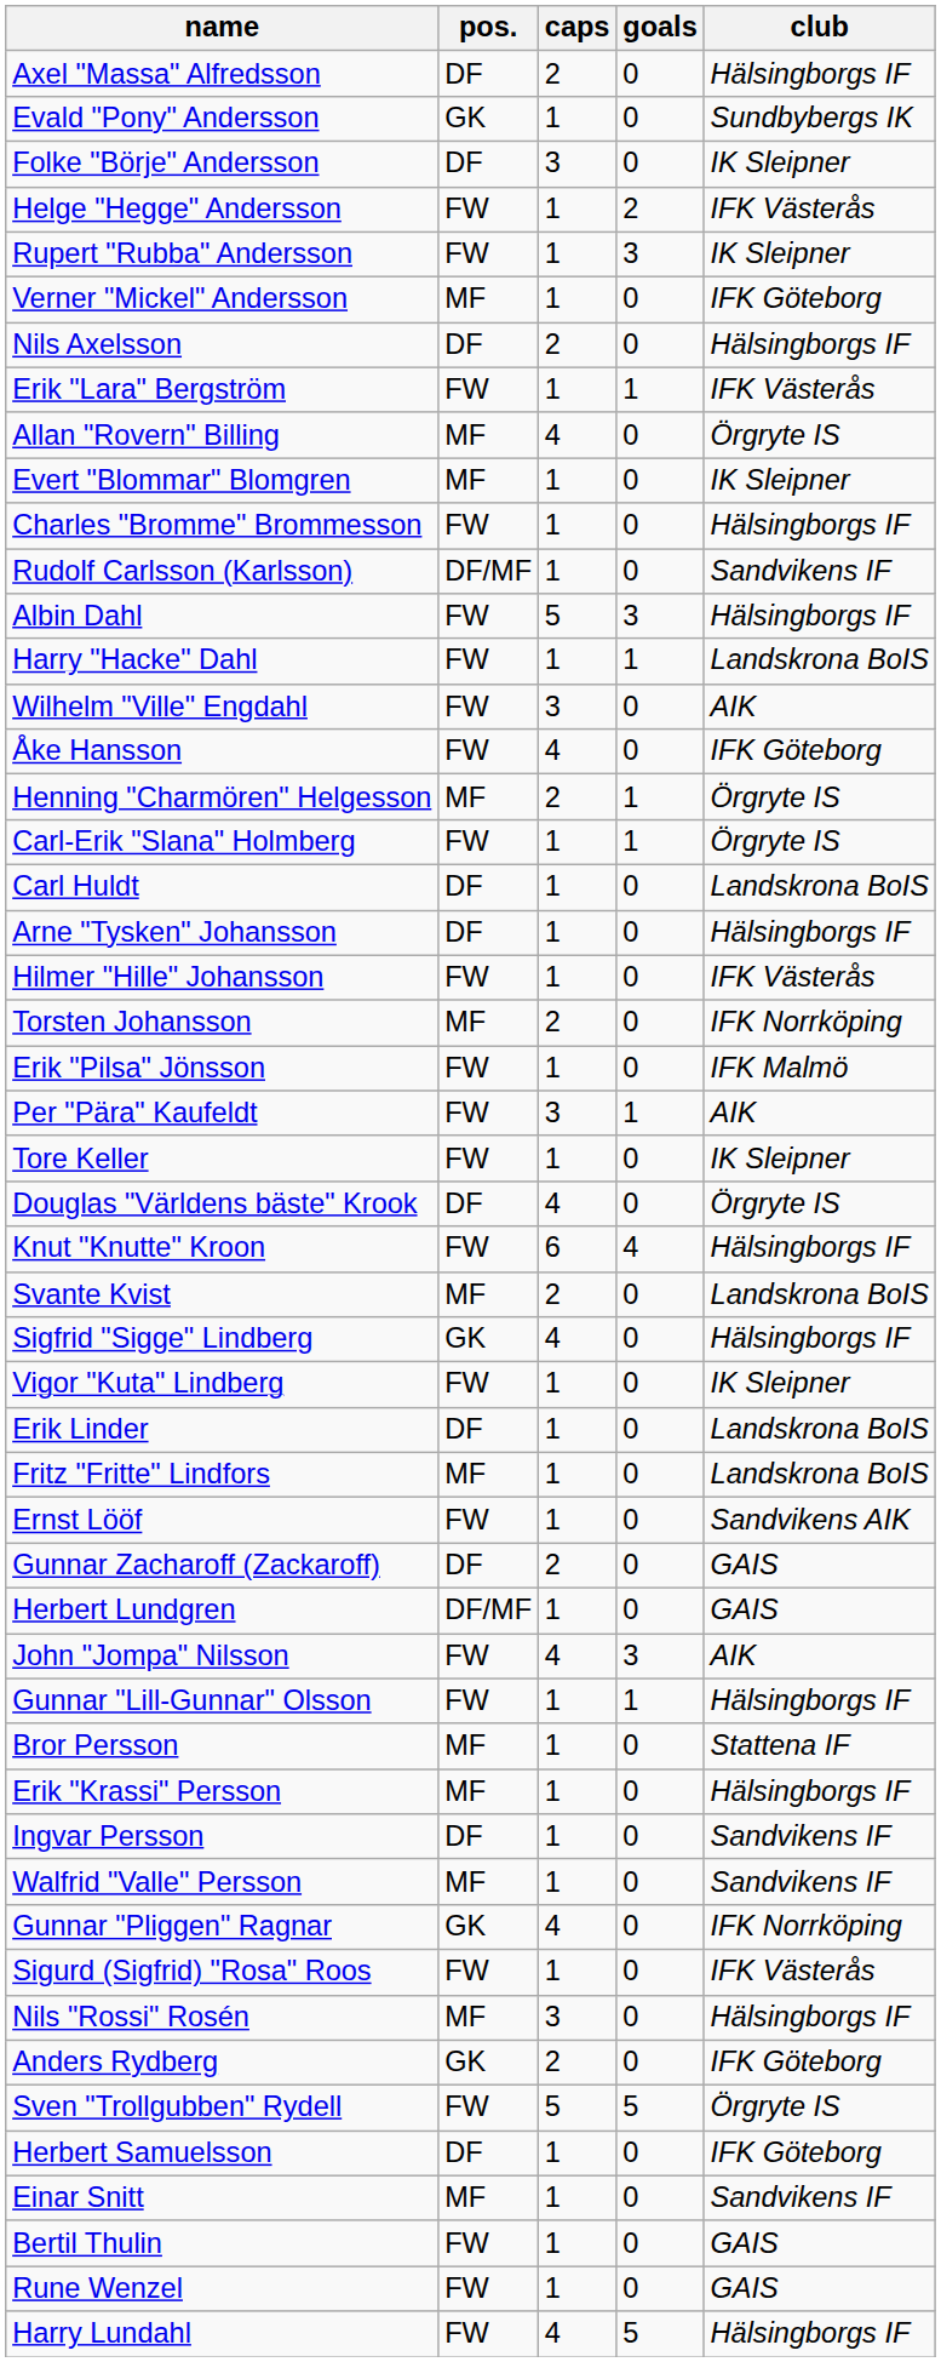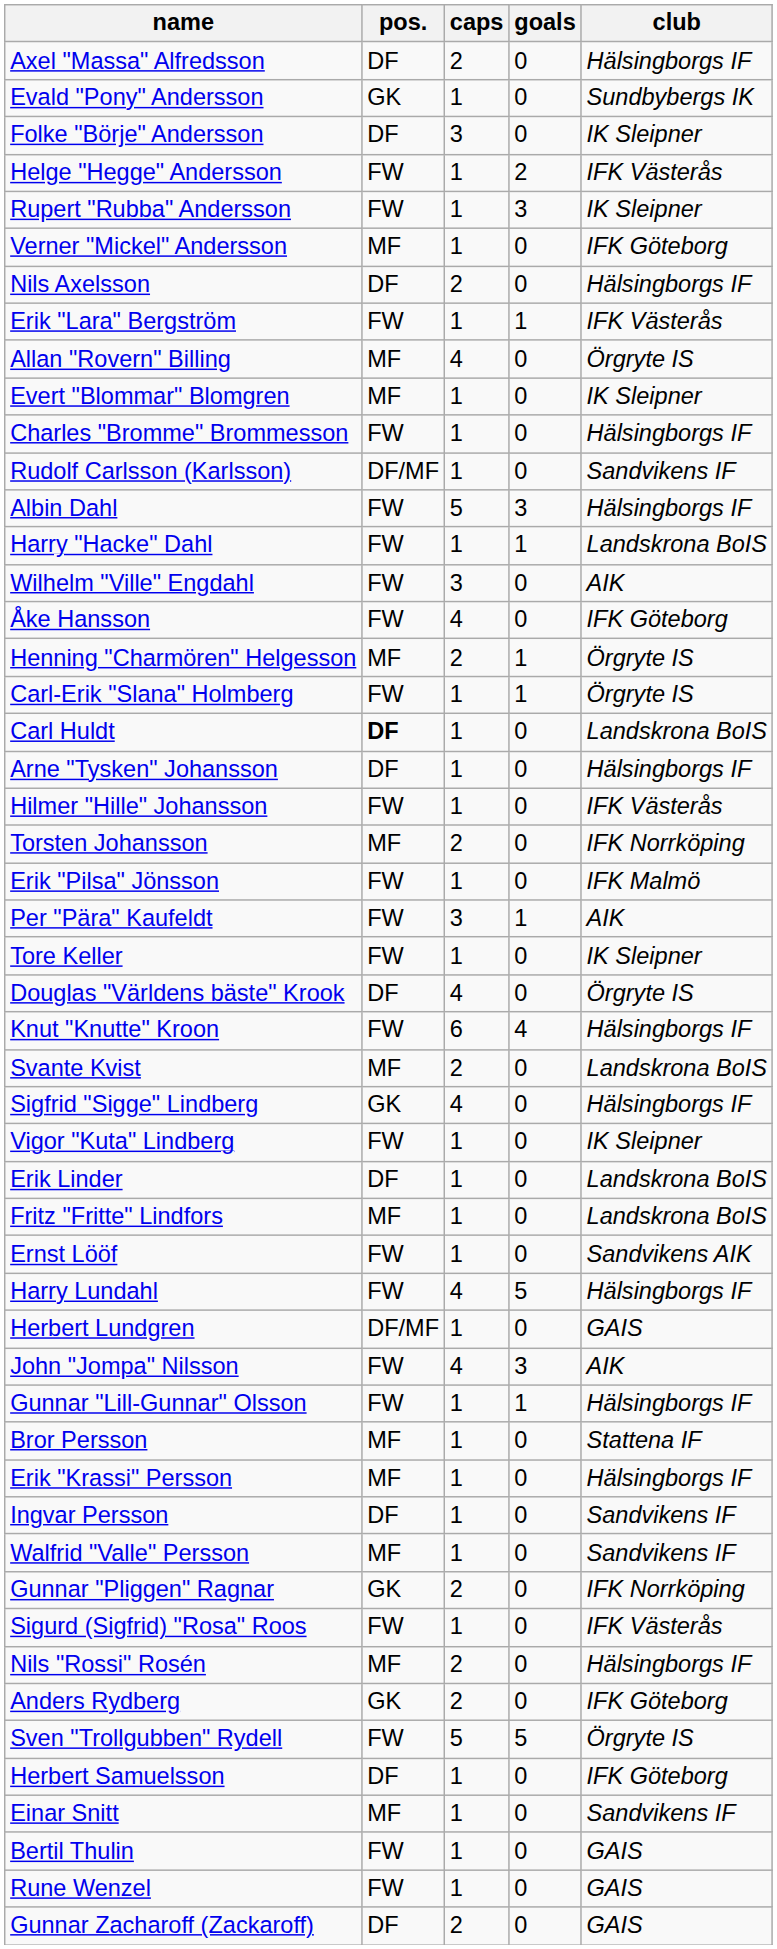 <table class="wikitable" border="1">
 <tr>
 <th>name</th>
 <th>pos.</th>
 <th>caps</th>
 <th>goals</th>
 <th>club</th>
 </tr>
 <tr>
 <td><a href='#'>Axel "Massa" Alfredsson</a></td>
 <td>DF</td>
 <td>2</td>
 <td>0</td>
 <td><em>Hälsingborgs IF</em></td>
 </tr>
 <tr>
 <td><a href='#'>Evald "Pony" Andersson</a></td>
 <td>GK</td>
 <td>1</td>
 <td>0</td>
 <td><em>Sundbybergs IK</em></td>
 </tr>
 <tr>
 <td><a href='#'>Folke "Börje" Andersson</a></td>
 <td>DF</td>
 <td>3</td>
 <td>0</td>
 <td><em>IK Sleipner</em></td>
 </tr>
 <tr>
 <td><a href='#'>Helge "Hegge" Andersson</a></td>
 <td>FW</td>
 <td>1</td>
 <td>2</td>
 <td><em>IFK Västerås</em></td>
 </tr>
 <tr>
 <td><a href='#'>Rupert "Rubba" Andersson</a></td>
 <td>FW</td>
 <td>1</td>
 <td>3</td>
 <td><em>IK Sleipner</em></td>
 </tr>
 <tr>
 <td><a href='#'>Verner "Mickel" Andersson</a></td>
 <td>MF</td>
 <td>1</td>
 <td>0</td>
 <td><em>IFK Göteborg</em></td>
 </tr>
 <tr>
 <td><a href='#'>Nils Axelsson</a></td>
 <td>DF</td>
 <td>2</td>
 <td>0</td>
 <td><em>Hälsingborgs IF</em></td>
 </tr>
 <tr>
 <td><a href='#'>Erik "Lara" Bergström</a></td>
 <td>FW</td>
 <td>1</td>
 <td>1</td>
 <td><em>IFK Västerås</em></td>
 </tr>
 <tr>
 <td><a href='#'>Allan "Rovern" Billing</a></td>
 <td>MF</td>
 <td>4</td>
 <td>0</td>
 <td><em>Örgryte IS</em></td>
 </tr>
 <tr>
 <td><a href='#'>Evert "Blommar" Blomgren</a></td>
 <td>MF</td>
 <td>1</td>
 <td>0</td>
 <td><em>IK Sleipner</em></td>
 </tr>
 <tr>
 <td><a href='#'>Charles "Bromme" Brommesson</a></td>
 <td>FW</td>
 <td>1</td>
 <td>0</td>
 <td><em>Hälsingborgs IF</em></td>
 </tr>
 <tr>
 <td><a href='#'>Rudolf Carlsson (Karlsson)</a></td>
 <td>DF/MF</td>
 <td>1</td>
 <td>0</td>
 <td><em>Sandvikens IF</em></td>
 </tr>
 <tr>
 <td><a href='#'>Albin Dahl</a></td>
 <td>FW</td>
 <td>5</td>
 <td>3</td>
 <td><em>Hälsingborgs IF</em></td>
 </tr>
 <tr>
 <td><a href='#'>Harry "Hacke" Dahl</a></td>
 <td>FW</td>
 <td>1</td>
 <td>1</td>
 <td><em>Landskrona BoIS</em></td>
 </tr>
 <tr>
 <td><a href='#'>Wilhelm "Ville" Engdahl</a></td>
 <td>FW</td>
 <td>3</td>
 <td>0</td>
 <td><em>AIK</em></td>
 </tr>
 <tr>
 <td><a href='#'>Åke Hansson</a></td>
 <td>FW</td>
 <td>4</td>
 <td>0</td>
 <td><em>IFK Göteborg</em></td>
 </tr>
 <tr>
 <td><a href='#'>Henning "Charmören" Helgesson</a></td>
 <td>MF</td>
 <td>2</td>
 <td>1</td>
 <td><em>Örgryte IS</em></td>
 </tr>
 <tr>
 <td><a href='#'>Carl-Erik "Slana" Holmberg</a></td>
 <td>FW</td>
 <td>1</td>
 <td>1</td>
 <td><em>Örgryte IS</em></td>
 </tr>
 <tr>
 <td><a href='#'>Carl Huldt</a></td>
-<td>DF</td>
+<td><strong>DF</strong></td>
 <td>1</td>
 <td>0</td>
 <td><em>Landskrona BoIS</em></td>
 </tr>
 <tr>
 <td><a href='#'>Arne "Tysken" Johansson</a></td>
 <td>DF</td>
 <td>1</td>
 <td>0</td>
 <td><em>Hälsingborgs IF</em></td>
 </tr>
 <tr>
 <td><a href='#'>Hilmer "Hille" Johansson</a></td>
 <td>FW</td>
 <td>1</td>
 <td>0</td>
 <td><em>IFK Västerås</em></td>
 </tr>
 <tr>
 <td><a href='#'>Torsten Johansson</a></td>
 <td>MF</td>
 <td>2</td>
 <td>0</td>
 <td><em>IFK Norrköping</em></td>
 </tr>
 <tr>
 <td><a href='#'>Erik "Pilsa" Jönsson</a></td>
 <td>FW</td>
 <td>1</td>
 <td>0</td>
 <td><em>IFK Malmö</em></td>
 </tr>
 <tr>
 <td><a href='#'>Per "Pära" Kaufeldt</a></td>
 <td>FW</td>
 <td>3</td>
 <td>1</td>
 <td><em>AIK</em></td>
 </tr>
 <tr>
 <td><a href='#'>Tore Keller</a></td>
 <td>FW</td>
 <td>1</td>
 <td>0</td>
 <td><em>IK Sleipner</em></td>
 </tr>
 <tr>
 <td><a href='#'>Douglas "Världens bäste" Krook</a></td>
 <td>DF</td>
 <td>4</td>
 <td>0</td>
 <td><em>Örgryte IS</em></td>
 </tr>
 <tr>
 <td><a href='#'>Knut "Knutte" Kroon</a></td>
 <td>FW</td>
 <td>6</td>
 <td>4</td>
 <td><em>Hälsingborgs IF</em></td>
 </tr>
 <tr>
 <td><a href='#'>Svante Kvist</a></td>
 <td>MF</td>
 <td>2</td>
 <td>0</td>
 <td><em>Landskrona BoIS</em></td>
 </tr>
 <tr>
 <td><a href='#'>Sigfrid "Sigge" Lindberg</a></td>
 <td>GK</td>
 <td>4</td>
 <td>0</td>
 <td><em>Hälsingborgs IF</em></td>
 </tr>
 <tr>
 <td><a href='#'>Vigor "Kuta" Lindberg</a></td>
 <td>FW</td>
 <td>1</td>
 <td>0</td>
 <td><em>IK Sleipner</em></td>
 </tr>
 <tr>
 <td><a href='#'>Erik Linder</a></td>
 <td>DF</td>
 <td>1</td>
 <td>0</td>
 <td><em>Landskrona BoIS</em></td>
 </tr>
 <tr>
 <td><a href='#'>Fritz "Fritte" Lindfors</a></td>
 <td>MF</td>
 <td>1</td>
 <td>0</td>
 <td><em>Landskrona BoIS</em></td>
 </tr>
 <tr>
 <td><a href='#'>Ernst Lööf</a></td>
 <td>FW</td>
 <td>1</td>
 <td>0</td>
 <td><em>Sandvikens AIK</em></td>
 </tr>
 <tr>
-<td><a href='#'>Gunnar Zacharoff (Zackaroff)</a></td>
-<td>DF</td>
-<td>2</td>
-<td>0</td>
-<td><em>GAIS</em></td>
+<td><a href='#'>Harry Lundahl</a></td>
+<td>FW</td>
+<td>4</td>
+<td>5</td>
+<td><em>Hälsingborgs IF</em></td>
 </tr>
 <tr>
 <td><a href='#'>Herbert Lundgren</a></td>
 <td>DF/MF</td>
 <td>1</td>
 <td>0</td>
 <td><em>GAIS</em></td>
 </tr>
 <tr>
 <td><a href='#'>John "Jompa" Nilsson</a></td>
 <td>FW</td>
 <td>4</td>
 <td>3</td>
 <td><em>AIK</em></td>
 </tr>
 <tr>
 <td><a href='#'>Gunnar "Lill-Gunnar" Olsson</a></td>
 <td>FW</td>
 <td>1</td>
 <td>1</td>
 <td><em>Hälsingborgs IF</em></td>
 </tr>
 <tr>
 <td><a href='#'>Bror Persson</a></td>
 <td>MF</td>
 <td>1</td>
 <td>0</td>
 <td><em> Stattena IF</em></td>
 </tr>
 <tr>
 <td><a href='#'>Erik "Krassi" Persson</a></td>
 <td>MF</td>
 <td>1</td>
 <td>0</td>
 <td><em>Hälsingborgs IF</em></td>
 </tr>
 <tr>
 <td><a href='#'>Ingvar Persson</a></td>
 <td>DF</td>
 <td>1</td>
 <td>0</td>
 <td><em>Sandvikens IF</em></td>
 </tr>
 <tr>
 <td><a href='#'>Walfrid "Valle" Persson</a></td>
 <td>MF</td>
 <td>1</td>
 <td>0</td>
 <td><em>Sandvikens IF</em></td>
 </tr>
 <tr>
 <td><a href='#'>Gunnar "Pliggen" Ragnar</a></td>
 <td>GK</td>
-<td>4</td>
+<td>2</td>
 <td>0</td>
 <td><em>IFK Norrköping</em></td>
 </tr>
 <tr>
 <td><a href='#'>Sigurd (Sigfrid) "Rosa" Roos</a></td>
 <td>FW</td>
 <td>1</td>
 <td>0</td>
 <td><em>IFK Västerås</em></td>
 </tr>
 <tr>
 <td><a href='#'>Nils "Rossi" Rosén</a></td>
 <td>MF</td>
-<td>3</td>
+<td>2</td>
 <td>0</td>
 <td><em>Hälsingborgs IF</em></td>
 </tr>
 <tr>
 <td><a href='#'>Anders Rydberg</a></td>
 <td>GK</td>
 <td>2</td>
 <td>0</td>
 <td><em>IFK Göteborg</em></td>
 </tr>
 <tr>
 <td><a href='#'>Sven "Trollgubben" Rydell</a></td>
 <td>FW</td>
 <td>5</td>
 <td>5</td>
 <td><em>Örgryte IS</em></td>
 </tr>
 <tr>
 <td><a href='#'>Herbert Samuelsson</a></td>
 <td>DF</td>
 <td>1</td>
 <td>0</td>
 <td><em>IFK Göteborg</em></td>
 </tr>
 <tr>
 <td><a href='#'>Einar Snitt</a></td>
 <td>MF</td>
 <td>1</td>
 <td>0</td>
 <td><em>Sandvikens IF</em></td>
 </tr>
 <tr>
 <td><a href='#'>Bertil Thulin</a></td>
 <td>FW</td>
 <td>1</td>
 <td>0</td>
 <td><em>GAIS</em></td>
 </tr>
 <tr>
 <td><a href='#'>Rune Wenzel</a></td>
 <td>FW</td>
 <td>1</td>
 <td>0</td>
 <td><em>GAIS</em></td>
 </tr>
 <tr>
-<td><a href='#'>Harry Lundahl</a></td>
-<td>FW</td>
-<td>4</td>
-<td>5</td>
-<td><em>Hälsingborgs IF</em></td>
+<td><a href='#'>Gunnar Zacharoff (Zackaroff)</a></td>
+<td>DF</td>
+<td>2</td>
+<td>0</td>
+<td><em>GAIS</em></td>
 </tr>
 </table>
